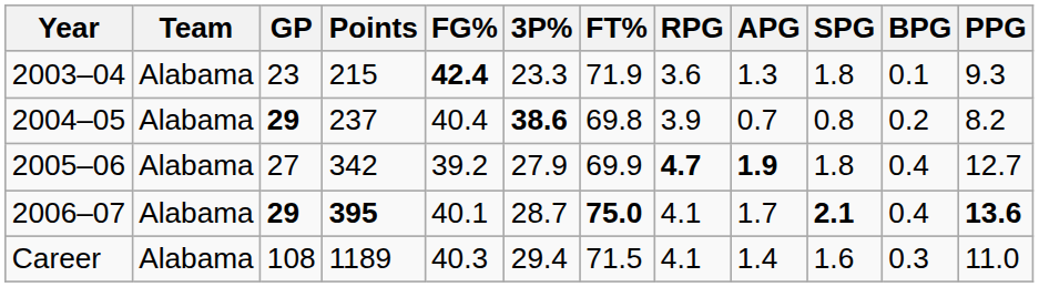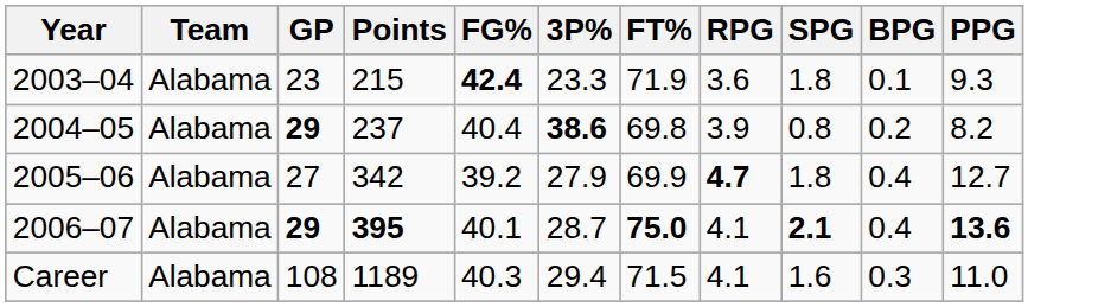 <table class="wikitable">
 <tr>
 <th>Year</th>
 <th>Team</th>
 <th>GP</th>
 <th>Points</th>
 <th>FG%</th>
 <th>3P%</th>
 <th>FT%</th>
 <th>RPG</th>
-<th>APG</th>
 <th>SPG</th>
 <th>BPG</th>
 <th>PPG</th>
 </tr>
 <tr>
 <td>2003–04</td>
 <td>Alabama</td>
 <td>23</td>
 <td>215</td>
 <td><strong>42.4</strong></td>
 <td>23.3</td>
 <td>71.9</td>
 <td>3.6</td>
-<td>1.3</td>
 <td>1.8</td>
 <td>0.1</td>
 <td>9.3</td>
 </tr>
 <tr>
 <td>2004–05</td>
 <td>Alabama</td>
 <td><strong>29</strong></td>
 <td>237</td>
 <td>40.4</td>
 <td><strong>38.6</strong></td>
 <td>69.8</td>
 <td>3.9</td>
-<td>0.7</td>
 <td>0.8</td>
 <td>0.2</td>
 <td>8.2</td>
 </tr>
 <tr>
 <td>2005–06</td>
 <td>Alabama</td>
 <td>27</td>
 <td>342</td>
 <td>39.2</td>
 <td>27.9</td>
 <td>69.9</td>
 <td><strong>4.7</strong></td>
-<td><strong>1.9</strong></td>
 <td>1.8</td>
 <td>0.4</td>
 <td>12.7</td>
 </tr>
 <tr>
 <td>2006–07</td>
 <td>Alabama</td>
 <td><strong>29</strong></td>
 <td><strong>395</strong></td>
 <td>40.1</td>
 <td>28.7</td>
 <td><strong>75.0</strong></td>
 <td>4.1</td>
-<td>1.7</td>
 <td><strong>2.1</strong></td>
 <td>0.4</td>
 <td><strong>13.6</strong></td>
 </tr>
 <tr>
 <td>Career</td>
 <td>Alabama</td>
 <td>108</td>
 <td>1189</td>
 <td>40.3</td>
 <td>29.4</td>
 <td>71.5</td>
 <td>4.1</td>
-<td>1.4</td>
 <td>1.6</td>
 <td>0.3</td>
 <td>11.0</td>
 </tr>
 </table>
